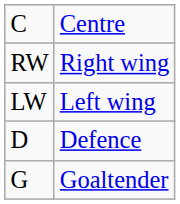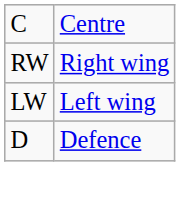 <table class="wikitable">
 <tr>
 <td>C</td>
 <td><a href='#'>Centre</a></td>
 </tr>
 <tr>
 <td>RW</td>
 <td><a href='#'>Right wing</a></td>
 </tr>
 <tr>
 <td>LW</td>
 <td><a href='#'>Left wing</a></td>
 </tr>
 <tr>
 <td>D</td>
 <td><a href='#'>Defence</a></td>
 </tr>
-<tr>
-<td>G</td>
-<td><a href='#'>Goaltender</a></td>
-</tr>
 </table>
